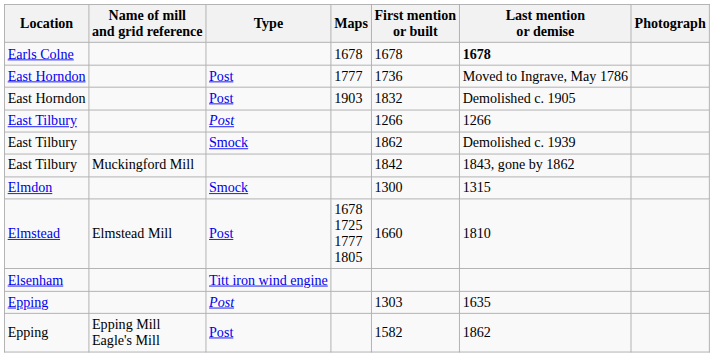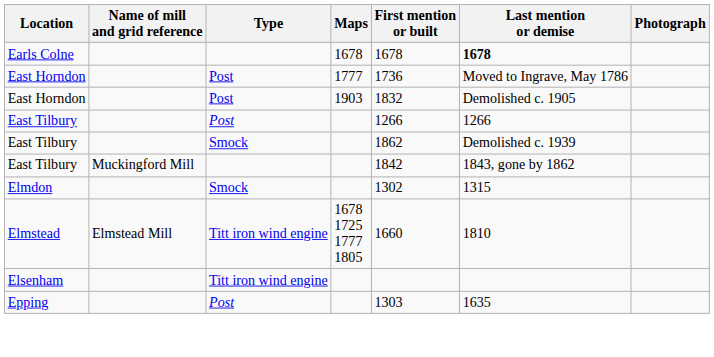 <table class="wikitable">
 <tr>
 <th>Location</th>
 <th>Name of mill<br>and grid reference</th>
 <th>Type</th>
 <th>Maps</th>
 <th>First mention<br>or built</th>
 <th>Last mention<br> or demise</th>
 <th>Photograph</th>
 </tr>
 <tr>
 <td><a href='#'>Earls Colne</a></td>
 <td></td>
 <td></td>
 <td>1678</td>
 <td>1678</td>
 <td><strong>1678</strong></td>
 <td></td>
 </tr>
 <tr>
 <td><a href='#'>East Horndon</a></td>
 <td></td>
 <td><a href='#'>Post</a></td>
 <td>1777</td>
 <td>1736</td>
 <td>Moved to Ingrave, May 1786</td>
 <td></td>
 </tr>
 <tr>
 <td>East Horndon</td>
 <td></td>
 <td><a href='#'>Post</a></td>
 <td>1903</td>
 <td>1832</td>
 <td>Demolished c. 1905</td>
 <td></td>
 </tr>
 <tr>
 <td><a href='#'>East Tilbury</a></td>
 <td></td>
 <td><em><a href='#'>Post</a></em></td>
 <td></td>
 <td>1266</td>
 <td>1266</td>
 <td></td>
 </tr>
 <tr>
 <td>East Tilbury</td>
 <td></td>
 <td><a href='#'>Smock</a></td>
 <td></td>
 <td>1862</td>
 <td>Demolished c. 1939</td>
 <td></td>
 </tr>
 <tr>
 <td>East Tilbury</td>
 <td>Muckingford Mill<br></td>
 <td></td>
 <td></td>
 <td>1842</td>
 <td>1843, gone by 1862</td>
 <td></td>
 </tr>
 <tr>
 <td><a href='#'>Elmdon</a></td>
 <td></td>
 <td><a href='#'>Smock</a></td>
 <td></td>
-<td>1300</td>
+<td>1302</td>
 <td>1315</td>
 <td></td>
 </tr>
 <tr>
 <td><a href='#'>Elmstead</a></td>
 <td>Elmstead Mill<br></td>
-<td><a href='#'>Post</a></td>
+<td><a href='#'>Titt iron wind engine</a></td>
 <td>1678<br>1725<br>1777<br>1805</td>
 <td>1660</td>
 <td>1810</td>
 <td></td>
 </tr>
 <tr>
 <td><a href='#'>Elsenham</a></td>
 <td></td>
 <td><a href='#'>Titt iron wind engine</a></td>
 <td></td>
 <td></td>
 <td></td>
 <td></td>
 </tr>
 <tr>
 <td><a href='#'>Epping</a></td>
 <td></td>
 <td><em><a href='#'>Post</a></em></td>
 <td></td>
 <td>1303</td>
 <td>1635</td>
 <td></td>
 </tr>
-<tr>
-<td>Epping</td>
-<td>Epping Mill<br>Eagle's Mill<br></td>
-<td><a href='#'>Post</a></td>
-<td></td>
-<td>1582</td>
-<td>1862</td>
-<td></td>
-</tr>
 </table>
